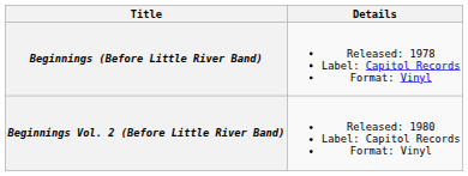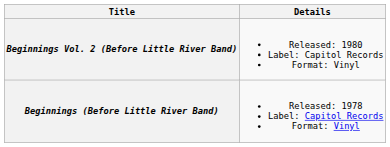 <table class="wikitable plainrowheaders" style="text-align:center;" border="1">
 <tr>
 <th>Title</th>
 <th>Details</th>
 </tr>
 <tr>
+<th scope="row"><em>Beginnings Vol. 2 (Before Little River Band)</em></th>
+<td><br><ul><li>Released:  1980</li><li>Label: Capitol Records</li><li>Format: Vinyl</li></ul></td>
+</tr>
+<tr>
 <th scope="row"><em>Beginnings (Before Little River Band)</em></th>
 <td><br><ul><li>Released:  1978</li><li>Label: <a href='#'>Capitol Records</a></li><li>Format: <a href='#'>Vinyl</a></li></ul></td>
 </tr>
-<tr>
-<th scope="row"><em>Beginnings Vol. 2 (Before Little River Band)</em></th>
-<td><br><ul><li>Released:  1980</li><li>Label: Capitol Records</li><li>Format: Vinyl</li></ul></td>
-</tr>
 </table>
